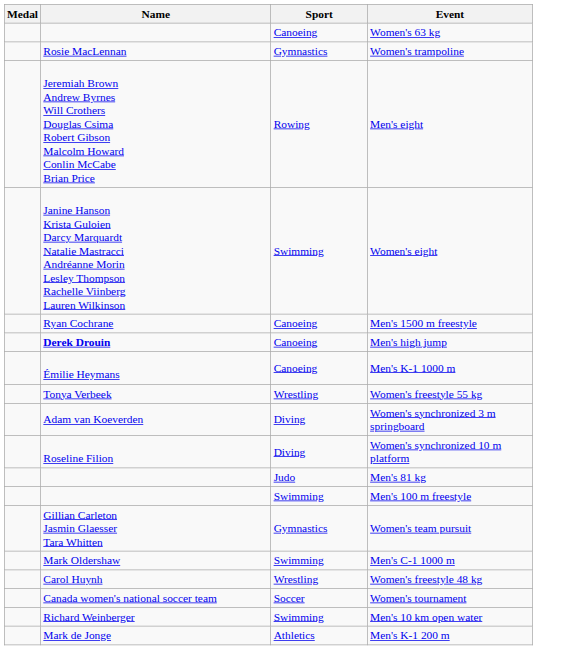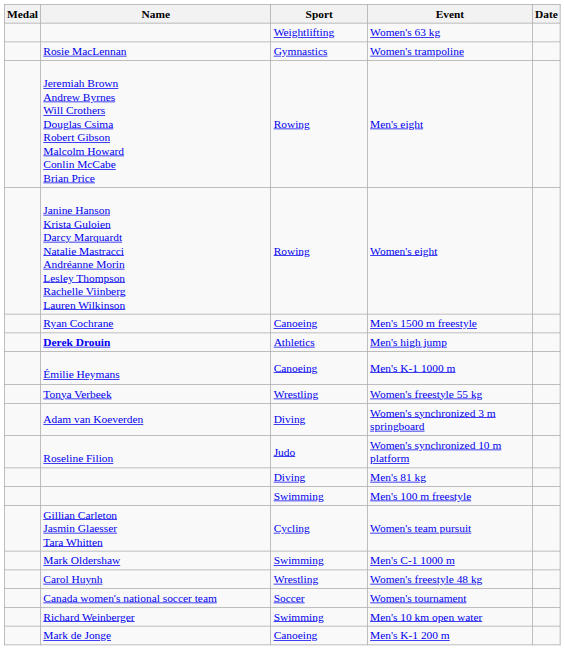 <table class="wikitable sortable" style="font-size: 95%;">
 <tr>
 <th>Medal</th>
 <th width=300px>Name</th>
 <th style="width:8em">Sport</th>
 <th style="width:14em">Event</th>
+<th>Date</th>
 </tr>
 <tr>
 <td></td>
 <td></td>
-<td><a href='#'>Canoeing</a></td>
+<td><a href='#'>Weightlifting</a></td>
 <td><a href='#'>Women's 63 kg</a></td>
+<td></td>
 </tr>
 <tr>
 <td></td>
 <td><a href='#'>Rosie MacLennan</a></td>
 <td><a href='#'>Gymnastics</a></td>
 <td><a href='#'>Women's trampoline</a></td>
+<td></td>
 </tr>
 <tr>
 <td></td>
 <td><br><a href='#'>Jeremiah Brown</a><br><a href='#'>Andrew Byrnes</a><br><a href='#'>Will Crothers</a><br><a href='#'>Douglas Csima</a><br><a href='#'>Robert Gibson</a><br><a href='#'>Malcolm Howard</a><br><a href='#'>Conlin McCabe</a><br><a href='#'>Brian Price</a></td>
 <td><a href='#'>Rowing</a></td>
 <td><a href='#'>Men's eight</a></td>
+<td></td>
 </tr>
 <tr>
 <td></td>
 <td><br><a href='#'>Janine Hanson</a><br><a href='#'>Krista Guloien</a><br><a href='#'>Darcy Marquardt</a><br><a href='#'>Natalie Mastracci</a><br><a href='#'>Andréanne Morin</a><br><a href='#'>Lesley Thompson</a><br><a href='#'>Rachelle Viinberg</a><br><a href='#'>Lauren Wilkinson</a></td>
-<td><a href='#'>Swimming</a></td>
+<td><a href='#'>Rowing</a></td>
 <td><a href='#'>Women's eight</a></td>
+<td></td>
 </tr>
 <tr>
 <td></td>
 <td><a href='#'>Ryan Cochrane</a></td>
 <td><a href='#'>Canoeing</a></td>
 <td><a href='#'>Men's 1500 m freestyle</a></td>
+<td></td>
 </tr>
 <tr>
 <td></td>
 <td><strong><a href='#'>Derek Drouin</a></strong></td>
-<td><a href='#'>Canoeing</a></td>
+<td><a href='#'>Athletics</a></td>
 <td><a href='#'>Men's high jump</a></td>
+<td></td>
 </tr>
 <tr>
 <td></td>
 <td> <br> <a href='#'>Émilie Heymans</a></td>
 <td><a href='#'>Canoeing</a></td>
 <td><a href='#'>Men's K-1 1000 m</a></td>
+<td></td>
 </tr>
 <tr>
 <td></td>
 <td><a href='#'>Tonya Verbeek</a></td>
 <td><a href='#'>Wrestling</a></td>
 <td><a href='#'>Women's freestyle 55 kg</a></td>
+<td></td>
 </tr>
 <tr>
 <td></td>
 <td><a href='#'>Adam van Koeverden</a></td>
 <td><a href='#'>Diving</a></td>
 <td><a href='#'>Women's synchronized 3 m springboard</a></td>
+<td></td>
 </tr>
 <tr>
 <td></td>
 <td> <br> <a href='#'>Roseline Filion</a></td>
-<td><a href='#'>Diving</a></td>
+<td><a href='#'>Judo</a></td>
 <td><a href='#'>Women's synchronized 10 m platform</a></td>
+<td></td>
 </tr>
 <tr>
 <td></td>
 <td></td>
-<td><a href='#'>Judo</a></td>
+<td><a href='#'>Diving</a></td>
 <td><a href='#'>Men's 81 kg</a></td>
+<td></td>
 </tr>
 <tr>
 <td></td>
 <td></td>
 <td><a href='#'>Swimming</a></td>
 <td><a href='#'>Men's 100 m freestyle</a></td>
+<td></td>
 </tr>
 <tr>
 <td></td>
 <td><a href='#'>Gillian Carleton</a><br><a href='#'>Jasmin Glaesser</a><br><a href='#'>Tara Whitten</a></td>
-<td><a href='#'>Gymnastics</a></td>
+<td><a href='#'>Cycling</a></td>
 <td><a href='#'>Women's team pursuit</a></td>
+<td></td>
 </tr>
 <tr>
 <td></td>
 <td><a href='#'>Mark Oldershaw</a></td>
 <td><a href='#'>Swimming</a></td>
 <td><a href='#'>Men's C-1 1000 m</a></td>
+<td></td>
 </tr>
 <tr>
 <td></td>
 <td><a href='#'>Carol Huynh</a></td>
 <td><a href='#'>Wrestling</a></td>
 <td><a href='#'>Women's freestyle 48 kg</a></td>
+<td></td>
 </tr>
 <tr>
 <td></td>
 <td><a href='#'>Canada women's national soccer team</a><br></td>
 <td><a href='#'>Soccer</a></td>
 <td><a href='#'>Women's tournament</a></td>
+<td></td>
 </tr>
 <tr>
 <td></td>
 <td><a href='#'>Richard Weinberger</a></td>
 <td><a href='#'>Swimming</a></td>
 <td><a href='#'>Men's 10 km open water</a></td>
+<td></td>
 </tr>
 <tr>
 <td></td>
 <td><a href='#'>Mark de Jonge</a></td>
-<td><a href='#'>Athletics</a></td>
+<td><a href='#'>Canoeing</a></td>
 <td><a href='#'>Men's K-1 200 m</a></td>
+<td></td>
 </tr>
 </table>
